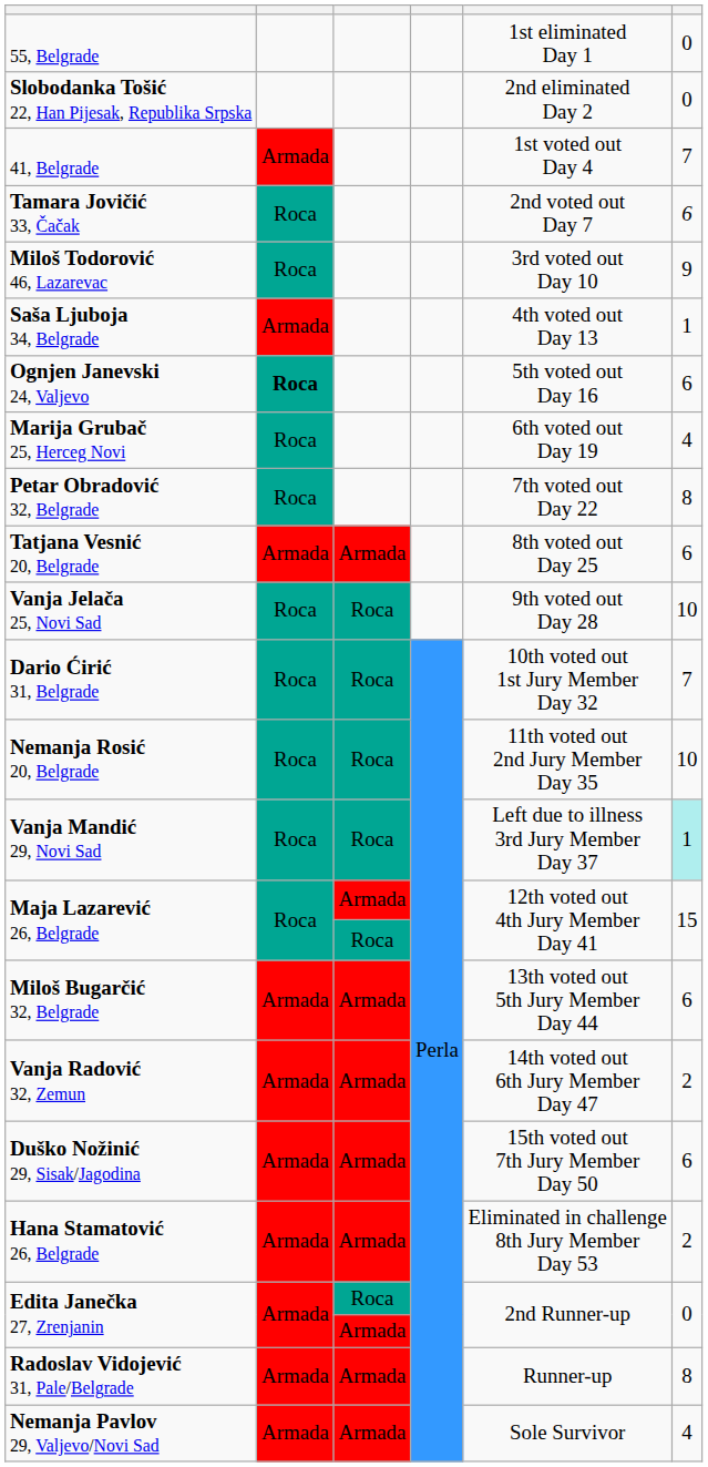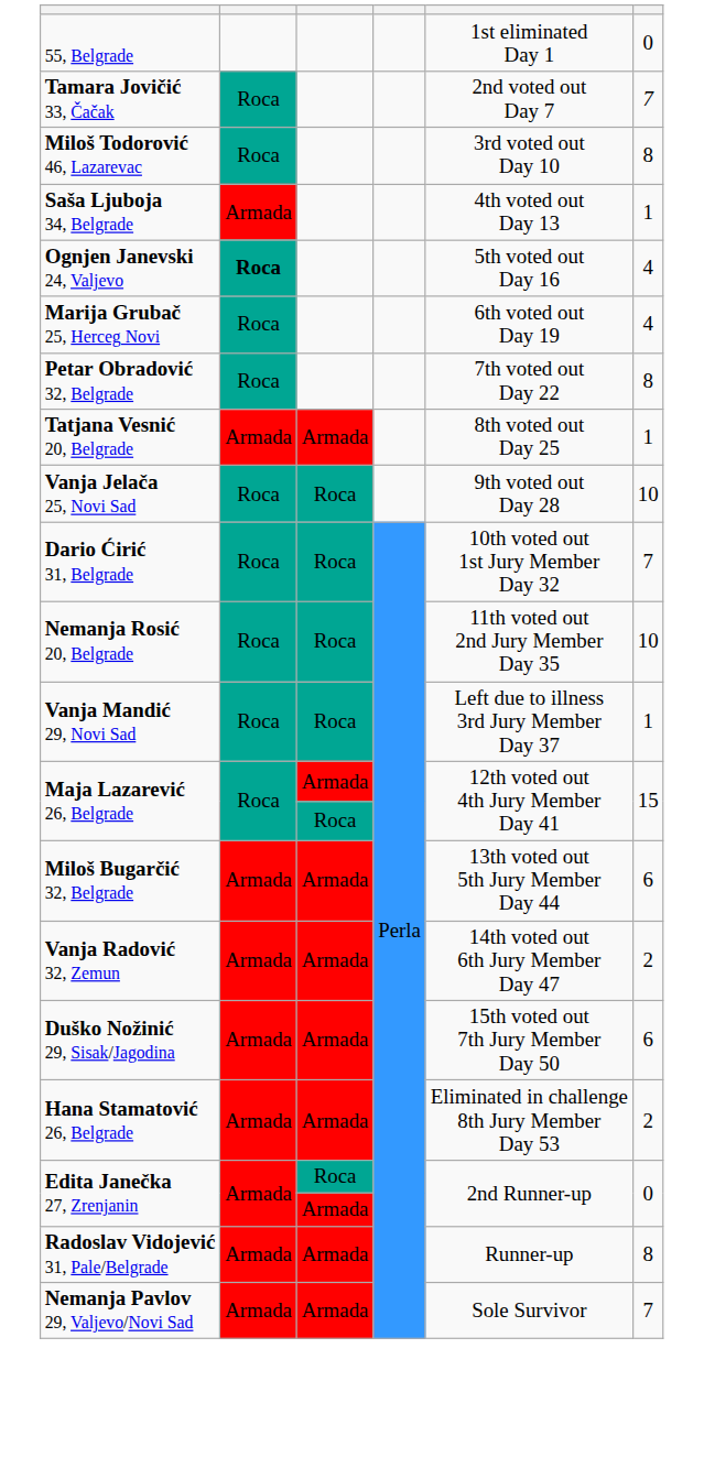 <table class="wikitable" style="margin:auto; text-align:center">
 <tr>
 <th></th>
 <th></th>
 <th></th>
 <th></th>
 <th></th>
 <th></th>
 </tr>
 <tr>
 <td align="left"> <br><small>55, <a href='#'>Belgrade</a></small></td>
 <td></td>
 <td></td>
 <td></td>
 <td align="center">1st eliminated<br>Day 1</td>
 <td align="center">0</td>
 </tr>
 <tr>
-<td align="left"><strong>Slobodanka Tošić</strong> <br><small>22, <a href='#'>Han Pijesak</a>, <a href='#'>Republika Srpska</a></small></td>
-<td></td>
-<td></td>
-<td></td>
-<td align="center">2nd eliminated<br>Day 2</td>
-<td align="center">0</td>
-</tr>
-<tr>
-<td align="left"> <br><small>41, <a href='#'>Belgrade</a></small></td>
-<td align="center" bgcolor="red"><span>Armada</span></td>
-<td></td>
-<td></td>
-<td align="center">1st voted out<br>Day 4</td>
-<td align="center">7</td>
-</tr>
-<tr>
 <td align="left"><strong>Tamara Jovičić</strong> <br><small>33, <a href='#'>Čačak</a></small></td>
 <td align="center" bgcolor="#00A693">Roca</td>
 <td></td>
 <td></td>
 <td align="center">2nd voted out<br>Day 7</td>
-<td align="center"><em>6</em></td>
+<td align="center"><em>7</em></td>
 </tr>
 <tr>
 <td align="left"><strong>Miloš Todorović</strong> <br><small>46, <a href='#'>Lazarevac</a></small></td>
 <td align="center" bgcolor="#00A693">Roca</td>
 <td></td>
 <td></td>
 <td align="center">3rd voted out<br>Day 10</td>
-<td align="center">9</td>
+<td align="center">8</td>
 </tr>
 <tr>
 <td align="left"><strong>Saša Ljuboja</strong> <br><small>34, <a href='#'>Belgrade</a></small></td>
 <td align="center" bgcolor="red"><span>Armada</span></td>
 <td></td>
 <td></td>
 <td align="center">4th voted out<br>Day 13</td>
 <td align="center">1</td>
 </tr>
 <tr>
 <td align="left"><strong>Ognjen Janevski</strong> <br><small>24, <a href='#'>Valjevo</a></small></td>
 <td align="center" bgcolor="#00A693"><strong>Roca</strong></td>
 <td></td>
 <td></td>
 <td align="center">5th voted out<br>Day 16</td>
-<td align="center">6</td>
+<td align="center">4</td>
 </tr>
 <tr>
 <td align="left"><strong>Marija Grubač</strong> <br><small>25, <a href='#'>Herceg Novi</a></small></td>
 <td align="center" bgcolor="#00A693">Roca</td>
 <td></td>
 <td></td>
 <td align="center">6th voted out<br>Day 19</td>
 <td align="center">4</td>
 </tr>
 <tr>
 <td align="left"><strong>Petar Obradović</strong> <br><small>32, <a href='#'>Belgrade</a></small></td>
 <td align="center" bgcolor="#00A693">Roca</td>
 <td></td>
 <td></td>
 <td align="center">7th voted out<br>Day 22</td>
 <td align="center">8</td>
 </tr>
 <tr>
 <td align="left"><strong>Tatjana Vesnić</strong> <br><small>20, <a href='#'>Belgrade</a></small></td>
 <td align="center" bgcolor="red"><span>Armada</span></td>
 <td align="center" bgcolor="red"><span>Armada</span></td>
 <td></td>
 <td align="center">8th voted out<br>Day 25</td>
-<td align="center">6</td>
+<td align="center">1</td>
 </tr>
 <tr>
 <td align="left"><strong>Vanja Jelača</strong> <br><small>25, <a href='#'>Novi Sad</a></small></td>
 <td align="center" bgcolor="#00A693">Roca</td>
 <td align="center" bgcolor="#00A693">Roca</td>
 <td></td>
 <td align="center">9th voted out<br>Day 28</td>
 <td align="center">10</td>
 </tr>
 <tr>
 <td align="left"><strong>Dario Ćirić</strong> <br><small>31, <a href='#'>Belgrade</a></small></td>
 <td align="center" bgcolor="#00A693">Roca</td>
 <td align="center" bgcolor="#00A693">Roca</td>
 <td bgcolor="#3399ff" align="center" rowspan="13">Perla</td>
 <td align="center">10th voted out<br>1st Jury Member<br>Day 32</td>
 <td align="center">7</td>
 </tr>
 <tr>
 <td align="left"><strong>Nemanja Rosić</strong> <br><small>20, <a href='#'>Belgrade</a></small></td>
 <td align="center" bgcolor="#00A693">Roca</td>
 <td align="center" bgcolor="#00A693">Roca</td>
 <td align="center">11th voted out<br>2nd Jury Member<br>Day 35</td>
 <td align="center">10</td>
 </tr>
 <tr>
 <td align="left"><strong>Vanja Mandić</strong> <br><small>29, <a href='#'>Novi Sad</a></small></td>
 <td align="center" bgcolor="#00A693">Roca</td>
 <td align="center" bgcolor="#00A693">Roca</td>
 <td align="center">Left due to illness<br>3rd Jury Member<br>Day 37</td>
-<td align="center" style="background: paleturquoise;">1</td>
+<td align="center">1</td>
 </tr>
 <tr>
 <td align="left" rowspan="2"><strong>Maja Lazarević</strong> <br><small>26, <a href='#'>Belgrade</a></small></td>
 <td align="center" rowspan="2" bgcolor="#00A693">Roca</td>
 <td align="center" bgcolor="red"><span>Armada</span></td>
 <td align="center" rowspan="2">12th voted out<br>4th Jury Member<br>Day 41</td>
 <td align="center" rowspan="2">15</td>
 </tr>
 <tr>
 <td align="center" bgcolor="#00A693">Roca</td>
 </tr>
 <tr>
 <td align="left"><strong>Miloš Bugarčić</strong> <br><small>32, <a href='#'>Belgrade</a></small></td>
 <td align="center" bgcolor="red"><span>Armada</span></td>
 <td align="center" bgcolor="red"><span>Armada</span></td>
 <td align="center">13th voted out<br>5th Jury Member<br>Day 44</td>
 <td align="center">6</td>
 </tr>
 <tr>
 <td align="left"><strong>Vanja Radović</strong> <br><small>32, <a href='#'>Zemun</a></small></td>
 <td align="center" bgcolor="red"><span>Armada</span></td>
 <td align="center" bgcolor="red"><span>Armada</span></td>
 <td align="center">14th voted out<br>6th Jury Member<br>Day 47</td>
 <td align="center">2</td>
 </tr>
 <tr>
 <td align="left"><strong>Duško Nožinić</strong> <br><small>29, <a href='#'>Sisak</a>/<a href='#'>Jagodina</a></small></td>
 <td align="center" bgcolor="red"><span>Armada</span></td>
 <td align="center" bgcolor="red"><span>Armada</span></td>
 <td align="center">15th voted out<br>7th Jury Member<br>Day 50</td>
 <td align="center">6</td>
 </tr>
 <tr>
 <td align="left"><strong>Hana Stamatović</strong> <br><small>26, <a href='#'>Belgrade</a></small></td>
 <td align="center" bgcolor="red"><span>Armada</span></td>
 <td align="center" bgcolor="red"><span>Armada</span></td>
 <td align="center">Eliminated in challenge<br>8th Jury Member<br>Day 53</td>
 <td align="center">2</td>
 </tr>
 <tr>
 <td align="left" rowspan="2"><strong>Edita Janečka</strong> <br><small>27, <a href='#'>Zrenjanin</a></small></td>
 <td align="center" rowspan="2" bgcolor="red"><span>Armada</span></td>
 <td align="center" bgcolor="#00A693">Roca</td>
 <td align="center" rowspan="2">2nd Runner-up</td>
 <td align="center" rowspan="2">0</td>
 </tr>
 <tr>
 <td align="center" bgcolor="red"><span>Armada</span></td>
 </tr>
 <tr>
 <td align="left"><strong>Radoslav Vidojević</strong> <br><small>31, <a href='#'>Pale</a>/<a href='#'>Belgrade</a></small></td>
 <td align="center" bgcolor="red"><span>Armada</span></td>
 <td align="center" bgcolor="red"><span>Armada</span></td>
 <td align="center">Runner-up</td>
 <td align="center">8</td>
 </tr>
 <tr>
 <td align="left"><strong>Nemanja Pavlov</strong> <br><small>29, <a href='#'>Valjevo</a>/<a href='#'>Novi Sad</a></small></td>
 <td align="center" bgcolor="red"><span>Armada</span></td>
 <td align="center" bgcolor="red"><span>Armada</span></td>
 <td align="center">Sole Survivor</td>
-<td align="center">4</td>
+<td align="center">7</td>
 </tr>
 </table>
